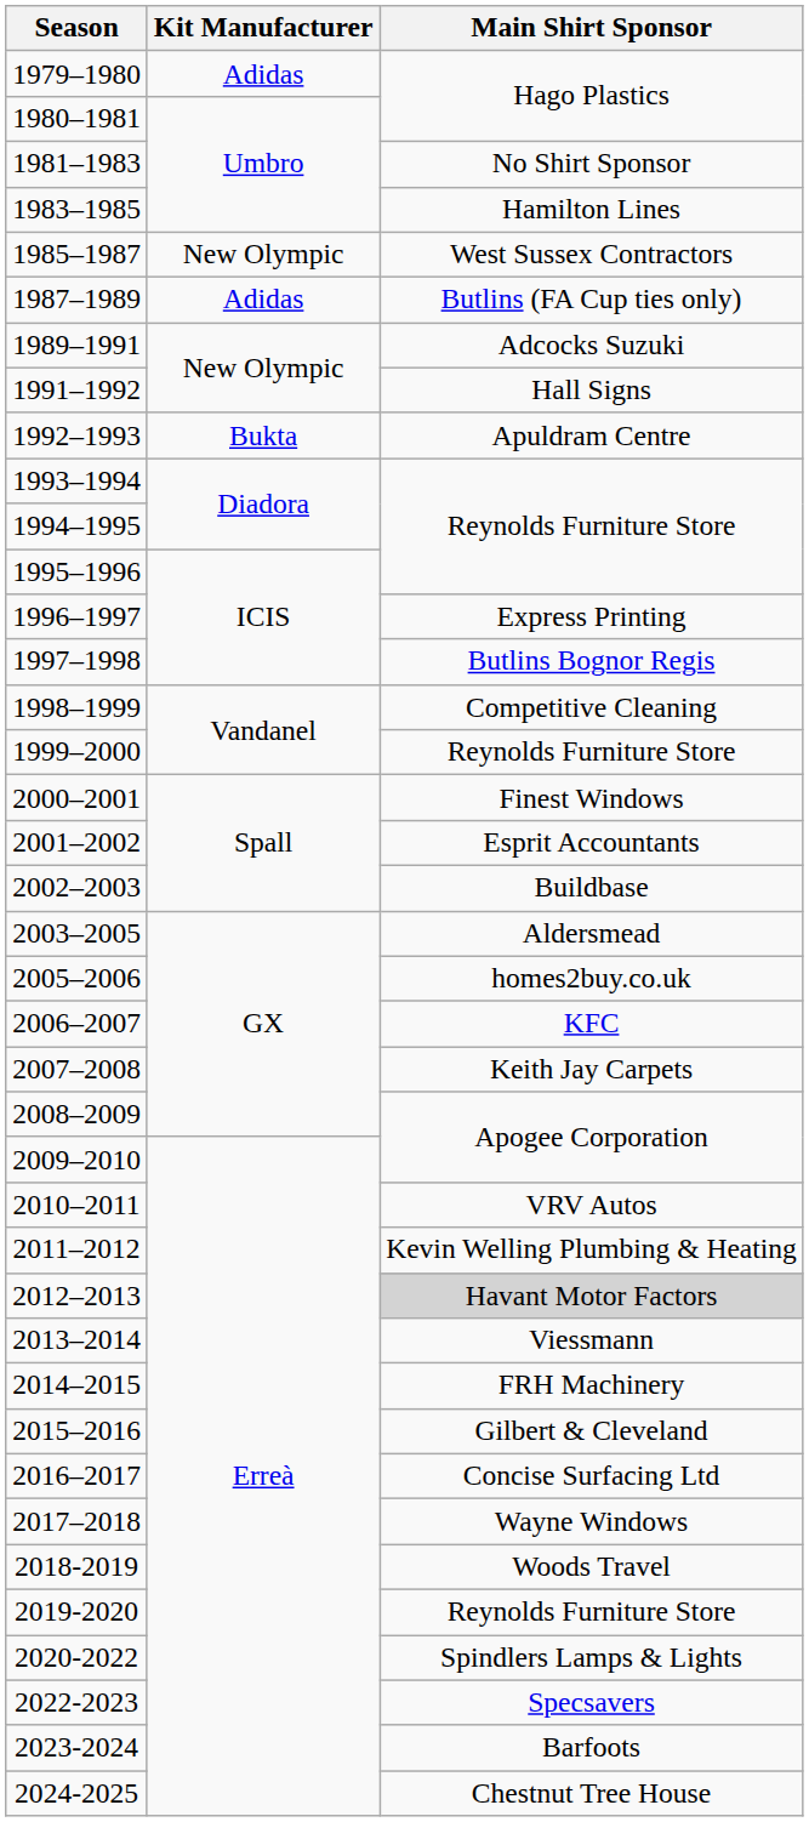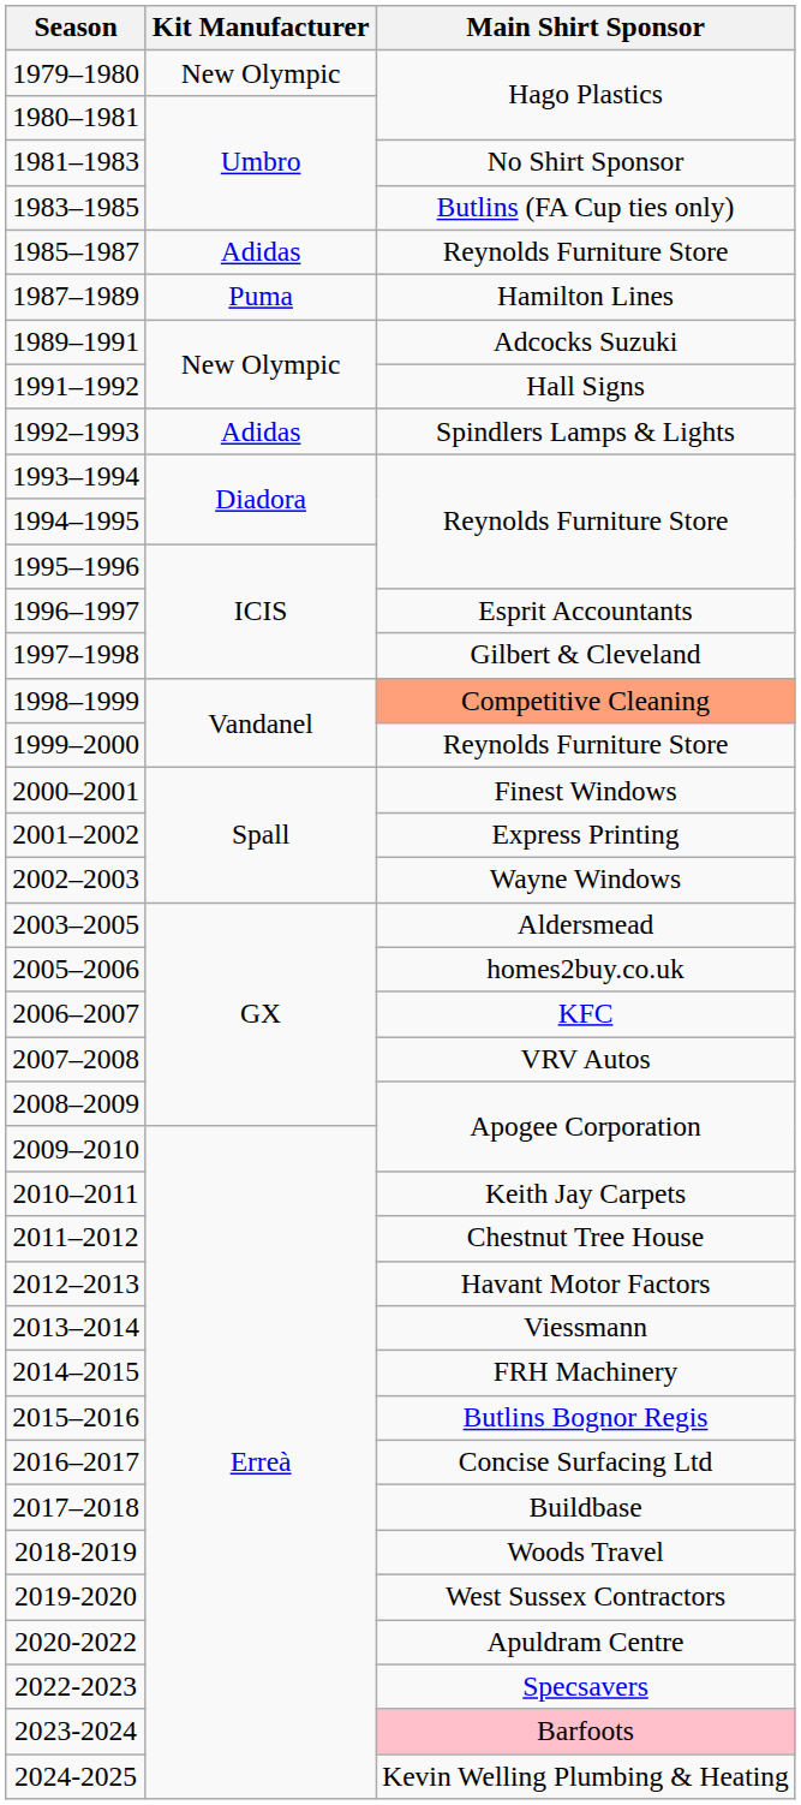 <table class="wikitable" style="text-align: center">
 <tr>
 <th>Season</th>
 <th>Kit Manufacturer</th>
 <th>Main Shirt Sponsor</th>
 </tr>
 <tr>
 <td>1979–1980</td>
-<td><a href='#'>Adidas</a></td>
+<td>New Olympic</td>
 <td rowspan=2>Hago Plastics</td>
 </tr>
 <tr>
 <td>1980–1981</td>
 <td rowspan=3><a href='#'>Umbro</a></td>
 </tr>
 <tr>
 <td>1981–1983</td>
 <td>No Shirt Sponsor</td>
 </tr>
 <tr>
 <td>1983–1985</td>
-<td>Hamilton Lines</td>
+<td><a href='#'>Butlins</a> (FA Cup ties only)</td>
 </tr>
 <tr>
 <td>1985–1987</td>
-<td>New Olympic</td>
-<td>West Sussex Contractors</td>
+<td><a href='#'>Adidas</a></td>
+<td>Reynolds Furniture Store</td>
 </tr>
 <tr>
 <td>1987–1989</td>
-<td><a href='#'>Adidas</a></td>
-<td><a href='#'>Butlins</a> (FA Cup ties only)</td>
+<td><a href='#'>Puma</a></td>
+<td>Hamilton Lines</td>
 </tr>
 <tr>
 <td>1989–1991</td>
 <td rowspan=2>New Olympic</td>
 <td>Adcocks Suzuki</td>
 </tr>
 <tr>
 <td>1991–1992</td>
 <td>Hall Signs</td>
 </tr>
 <tr>
 <td>1992–1993</td>
-<td><a href='#'>Bukta</a></td>
-<td>Apuldram Centre</td>
+<td><a href='#'>Adidas</a></td>
+<td>Spindlers Lamps & Lights</td>
 </tr>
 <tr>
 <td>1993–1994</td>
 <td rowspan=2><a href='#'>Diadora</a></td>
 <td rowspan=3>Reynolds Furniture Store</td>
 </tr>
 <tr>
 <td>1994–1995</td>
 </tr>
 <tr>
 <td>1995–1996</td>
 <td rowspan=3>ICIS</td>
 </tr>
 <tr>
 <td>1996–1997</td>
-<td>Express Printing</td>
+<td>Esprit Accountants</td>
 </tr>
 <tr>
 <td>1997–1998</td>
-<td><a href='#'>Butlins Bognor Regis</a></td>
+<td>Gilbert & Cleveland</td>
 </tr>
 <tr>
 <td>1998–1999</td>
 <td rowspan=2>Vandanel</td>
-<td>Competitive Cleaning</td>
+<td style="background: lightsalmon;">Competitive Cleaning</td>
 </tr>
 <tr>
 <td>1999–2000</td>
 <td>Reynolds Furniture Store</td>
 </tr>
 <tr>
 <td>2000–2001</td>
 <td rowspan=3>Spall</td>
 <td>Finest Windows</td>
 </tr>
 <tr>
 <td>2001–2002</td>
-<td>Esprit Accountants</td>
+<td>Express Printing</td>
 </tr>
 <tr>
 <td>2002–2003</td>
-<td>Buildbase</td>
+<td>Wayne Windows</td>
 </tr>
 <tr>
 <td>2003–2005</td>
 <td rowspan=5>GX</td>
 <td>Aldersmead</td>
 </tr>
 <tr>
 <td>2005–2006</td>
 <td>homes2buy.co.uk</td>
 </tr>
 <tr>
 <td>2006–2007</td>
 <td><a href='#'>KFC</a></td>
 </tr>
 <tr>
 <td>2007–2008</td>
-<td>Keith Jay Carpets</td>
+<td>VRV Autos</td>
 </tr>
 <tr>
 <td>2008–2009</td>
 <td rowspan=2>Apogee Corporation</td>
 </tr>
 <tr>
 <td>2009–2010</td>
 <td rowspan=15><a href='#'>Erreà</a></td>
 </tr>
 <tr>
 <td>2010–2011</td>
-<td>VRV Autos</td>
+<td>Keith Jay Carpets</td>
 </tr>
 <tr>
 <td>2011–2012</td>
-<td>Kevin Welling Plumbing & Heating</td>
+<td>Chestnut Tree House</td>
 </tr>
 <tr>
 <td>2012–2013</td>
-<td style="background: lightgrey;">Havant Motor Factors</td>
+<td>Havant Motor Factors</td>
 </tr>
 <tr>
 <td>2013–2014</td>
 <td>Viessmann</td>
 </tr>
 <tr>
 <td>2014–2015</td>
 <td>FRH Machinery</td>
 </tr>
 <tr>
 <td>2015–2016</td>
-<td>Gilbert & Cleveland</td>
+<td><a href='#'>Butlins Bognor Regis</a></td>
 </tr>
 <tr>
 <td>2016–2017</td>
 <td>Concise Surfacing Ltd</td>
 </tr>
 <tr>
 <td>2017–2018</td>
-<td>Wayne Windows</td>
+<td>Buildbase</td>
 </tr>
 <tr>
 <td>2018-2019</td>
 <td>Woods Travel</td>
 </tr>
 <tr>
 <td>2019-2020</td>
-<td>Reynolds Furniture Store</td>
+<td>West Sussex Contractors</td>
 </tr>
 <tr>
 <td>2020-2022</td>
-<td>Spindlers Lamps & Lights</td>
+<td>Apuldram Centre</td>
 </tr>
 <tr>
 <td>2022-2023</td>
 <td><a href='#'>Specsavers</a></td>
 </tr>
 <tr>
 <td>2023-2024</td>
-<td>Barfoots</td>
+<td style="background: pink;">Barfoots</td>
 </tr>
 <tr>
 <td>2024-2025</td>
-<td>Chestnut Tree House</td>
+<td>Kevin Welling Plumbing & Heating</td>
 </tr>
 </table>
